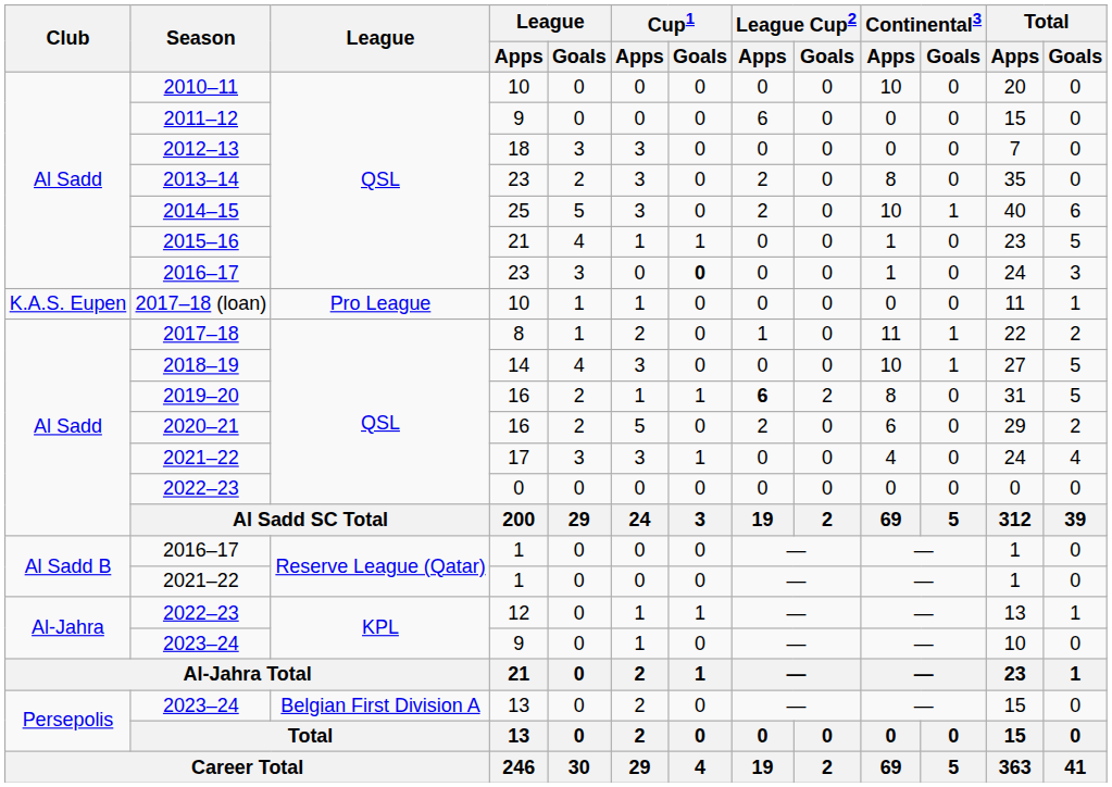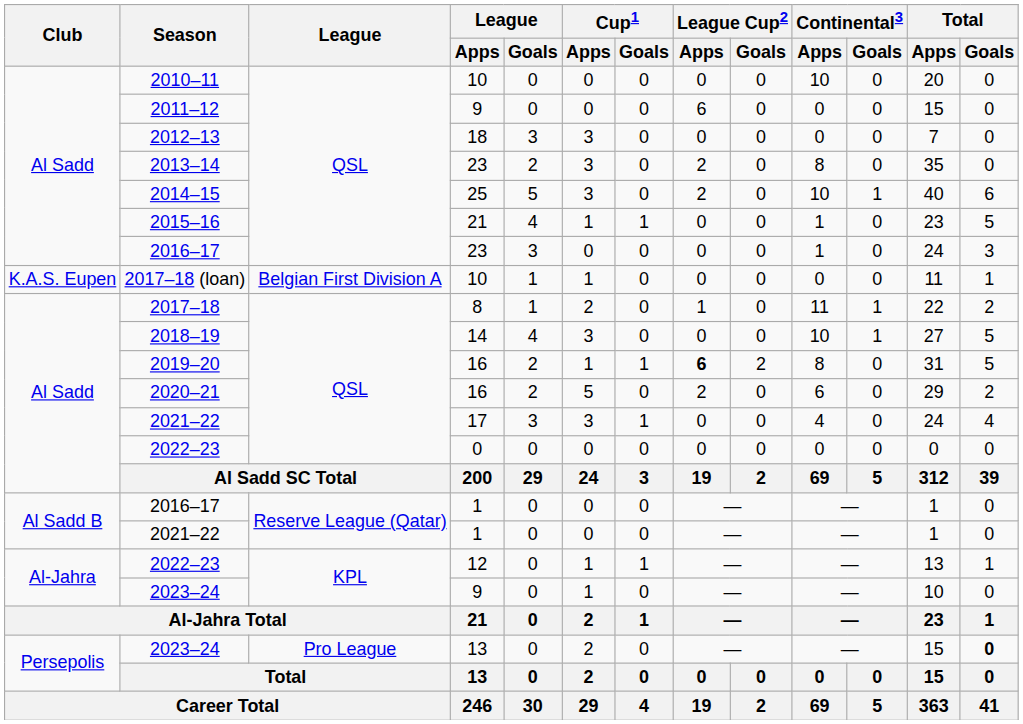 <table class="wikitable" style="font-size:100%; text-align:center;">
 <tr>
 <th rowspan="2">Club</th>
 <th rowspan="2">Season</th>
 <th rowspan="2">League</th>
 <th colspan="2">League</th>
 <th colspan="2">Cup<sup><a href='#'>1</a></sup></th>
 <th colspan="2">League Cup<sup><a href='#'>2</a></sup></th>
 <th colspan="2">Continental<sup><a href='#'>3</a></sup></th>
 <th colspan="2">Total</th>
 </tr>
 <tr>
 <th>Apps</th>
 <th>Goals</th>
 <th>Apps</th>
 <th>Goals</th>
 <th>Apps</th>
 <th>Goals</th>
 <th>Apps</th>
 <th>Goals</th>
 <th>Apps</th>
 <th>Goals</th>
 </tr>
 <tr>
 <td rowspan="7"><a href='#'>Al Sadd</a></td>
 <td><a href='#'>2010–11</a></td>
 <td rowspan="7" valign="center"><a href='#'>QSL</a></td>
 <td>10</td>
 <td>0</td>
 <td>0</td>
 <td>0</td>
 <td>0</td>
 <td>0</td>
 <td>10</td>
 <td>0</td>
 <td>20</td>
 <td>0</td>
 </tr>
 <tr>
 <td><a href='#'>2011–12</a></td>
 <td>9</td>
 <td>0</td>
 <td>0</td>
 <td>0</td>
 <td>6</td>
 <td>0</td>
 <td>0</td>
 <td>0</td>
 <td>15</td>
 <td>0</td>
 </tr>
 <tr>
 <td><a href='#'>2012–13</a></td>
 <td>18</td>
 <td>3</td>
 <td>3</td>
 <td>0</td>
 <td>0</td>
 <td>0</td>
 <td>0</td>
 <td>0</td>
 <td 21>7</td>
 <td>0</td>
 </tr>
 <tr>
 <td><a href='#'>2013–14</a></td>
 <td>23</td>
 <td>2</td>
 <td>3</td>
 <td>0</td>
 <td>2</td>
 <td>0</td>
 <td>8</td>
 <td>0</td>
 <td>35</td>
 <td>0</td>
 </tr>
 <tr>
 <td><a href='#'>2014–15</a></td>
 <td>25</td>
 <td>5</td>
 <td>3</td>
 <td>0</td>
 <td>2</td>
 <td>0</td>
 <td>10</td>
 <td>1</td>
 <td>40</td>
 <td>6</td>
 </tr>
 <tr>
 <td><a href='#'>2015–16</a></td>
 <td>21</td>
 <td>4</td>
 <td>1</td>
 <td>1</td>
 <td>0</td>
 <td>0</td>
 <td>1</td>
 <td>0</td>
 <td>23</td>
 <td>5</td>
 </tr>
 <tr>
 <td><a href='#'>2016–17</a></td>
 <td>23</td>
 <td>3</td>
 <td>0</td>
-<td><strong>0</strong></td>
+<td>0</td>
 <td>0</td>
 <td>0</td>
 <td>1</td>
 <td>0</td>
 <td>24</td>
 <td>3</td>
 </tr>
 <tr>
 <td rowspan="1"><a href='#'>K.A.S. Eupen</a></td>
 <td><a href='#'>2017–18</a> (loan)</td>
-<td rowspan="1" valign="center"><a href='#'>Pro League</a></td>
+<td><a href='#'>Belgian First Division A</a></td>
 <td>10</td>
 <td>1</td>
 <td>1</td>
 <td>0</td>
 <td>0</td>
 <td>0</td>
 <td>0</td>
 <td>0</td>
 <td>11</td>
 <td>1</td>
 </tr>
 <tr>
 <td rowspan="7"><a href='#'>Al Sadd</a></td>
 <td><a href='#'>2017–18</a></td>
 <td rowspan="6" valign="center"><br><a href='#'>QSL</a></td>
 <td>8</td>
 <td>1</td>
 <td>2</td>
 <td>0</td>
 <td>1</td>
 <td>0</td>
 <td>11</td>
 <td>1</td>
 <td>22</td>
 <td>2</td>
 </tr>
 <tr>
 <td><a href='#'>2018–19</a></td>
 <td>14</td>
 <td>4</td>
 <td>3</td>
 <td>0</td>
 <td>0</td>
 <td>0</td>
 <td>10</td>
 <td>1</td>
 <td>27</td>
 <td>5</td>
 </tr>
 <tr>
 <td><a href='#'>2019–20</a></td>
 <td>16</td>
 <td>2</td>
 <td>1</td>
 <td>1</td>
 <td><strong>6</strong></td>
 <td>2</td>
 <td>8</td>
 <td>0</td>
 <td>31</td>
 <td>5</td>
 </tr>
 <tr>
 <td><a href='#'>2020–21</a></td>
 <td>16</td>
 <td>2</td>
 <td>5</td>
 <td>0</td>
 <td>2</td>
 <td>0</td>
 <td>6</td>
 <td>0</td>
 <td>29</td>
 <td>2</td>
 </tr>
 <tr>
 <td><a href='#'>2021–22</a></td>
 <td>17</td>
 <td>3</td>
 <td>3</td>
 <td>1</td>
 <td>0</td>
 <td>0</td>
 <td>4</td>
 <td>0</td>
 <td>24</td>
 <td>4</td>
 </tr>
 <tr>
 <td><a href='#'>2022–23</a></td>
 <td>0</td>
 <td>0</td>
 <td>0</td>
 <td>0</td>
 <td>0</td>
 <td>0</td>
 <td>0</td>
 <td>0</td>
 <td>0</td>
 <td>0</td>
 </tr>
 <tr>
 <th colspan="2" valign="center"><strong>Al Sadd SC Total</strong></th>
 <th>200</th>
 <th>29</th>
 <th>24</th>
 <th>3</th>
 <th>19</th>
 <th>2</th>
 <th>69</th>
 <th>5</th>
 <th>312</th>
 <th>39</th>
 </tr>
 <tr>
 <td rowspan=2><a href='#'>Al Sadd B</a></td>
 <td>2016–17</td>
 <td rowspan=2><a href='#'>Reserve League (Qatar)</a></td>
 <td>1</td>
 <td>0</td>
 <td>0</td>
 <td>0</td>
 <td colspan="2">—</td>
 <td colspan="2">—</td>
 <td>1</td>
 <td>0</td>
 </tr>
 <tr>
 <td>2021–22</td>
 <td>1</td>
 <td>0</td>
 <td>0</td>
 <td>0</td>
 <td colspan="2">—</td>
 <td colspan="2">—</td>
 <td>1</td>
 <td>0</td>
 </tr>
 <tr>
 <td rowspan="2"><a href='#'>Al-Jahra</a></td>
 <td><a href='#'>2022–23</a></td>
 <td rowspan="2" valign="center"><a href='#'>KPL</a></td>
 <td>12</td>
 <td>0</td>
 <td>1</td>
 <td>1</td>
 <td colspan="2">—</td>
 <td colspan="2">—</td>
 <td>13</td>
 <td>1</td>
 </tr>
 <tr>
 <td><a href='#'>2023–24</a></td>
 <td>9</td>
 <td>0</td>
 <td>1</td>
 <td>0</td>
 <td colspan="2">—</td>
 <td colspan="2">—</td>
 <td>10</td>
 <td>0</td>
 </tr>
 <tr>
 <th colspan="3" valign="center"><strong>Al-Jahra Total</strong></th>
 <th>21</th>
 <th>0</th>
 <th>2</th>
 <th>1</th>
 <th colspan="2">—</th>
 <th colspan="2">—</th>
 <th>23</th>
 <th>1</th>
 </tr>
 <tr>
 <td rowspan="2"><a href='#'>Persepolis</a></td>
 <td><a href='#'>2023–24</a></td>
-<td><a href='#'>Belgian First Division A</a></td>
+<td rowspan="1" valign="center"><a href='#'>Pro League</a></td>
 <td>13</td>
 <td>0</td>
 <td>2</td>
 <td>0</td>
 <td colspan="2">—</td>
 <td colspan="2">—</td>
 <td>15</td>
-<td>0</td>
+<td><strong>0</strong></td>
 </tr>
 <tr>
 <th colspan="2" valign="center"><strong>Total</strong></th>
 <th>13</th>
 <th>0</th>
 <th>2</th>
 <th>0</th>
 <th>0</th>
 <th>0</th>
 <th>0</th>
 <th>0</th>
 <th>15</th>
 <th>0</th>
 </tr>
 <tr>
 <th colspan="3" valign="center"><strong>Career Total</strong></th>
 <th>246</th>
 <th>30</th>
 <th>29</th>
 <th>4</th>
 <th>19</th>
 <th>2</th>
 <th>69</th>
 <th>5</th>
 <th>363</th>
 <th>41</th>
 </tr>
 </table>
